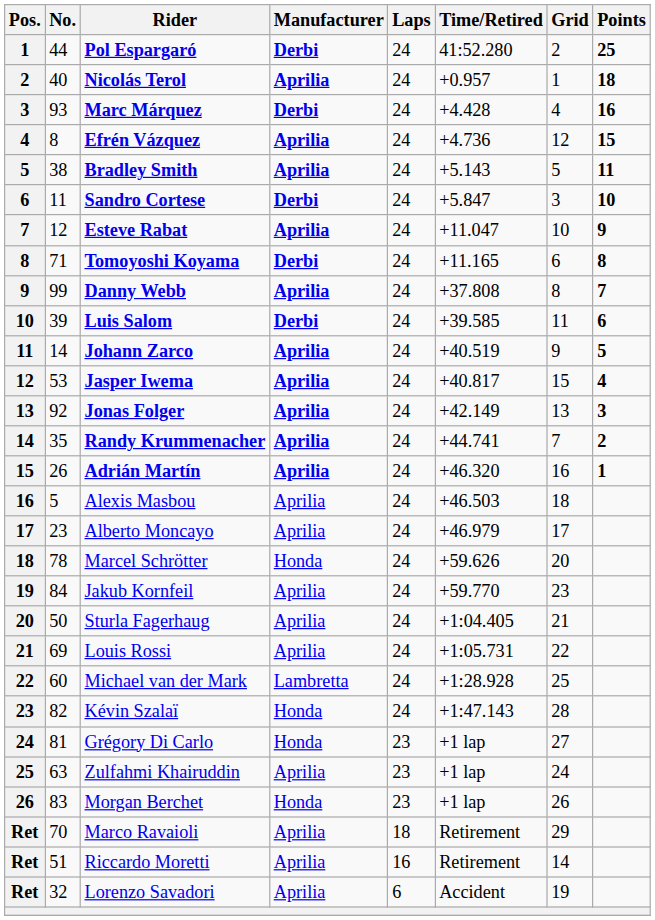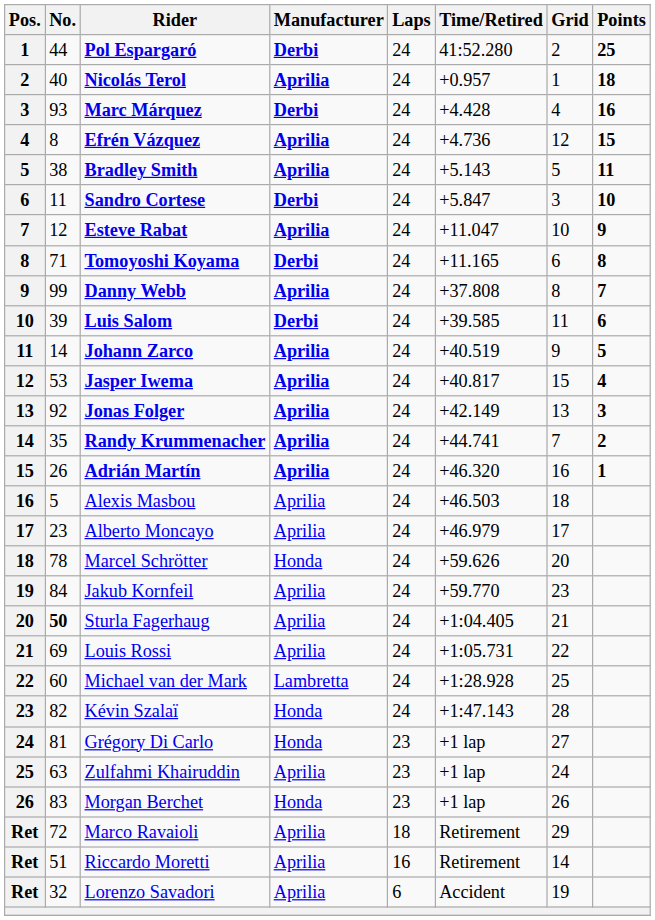 <table class="wikitable" style="font-size: 95%;">
 <tr>
 <th>Pos.</th>
 <th>No.</th>
 <th>Rider</th>
 <th>Manufacturer</th>
 <th>Laps</th>
 <th>Time/Retired</th>
 <th>Grid</th>
 <th>Points</th>
 </tr>
 <tr>
 <th>1</th>
 <td>44</td>
 <td> <strong><a href='#'>Pol Espargaró</a></strong></td>
 <td><strong><a href='#'>Derbi</a></strong></td>
 <td>24</td>
 <td>41:52.280</td>
 <td>2</td>
 <td><strong>25</strong></td>
 </tr>
 <tr>
 <th>2</th>
 <td>40</td>
 <td> <strong><a href='#'>Nicolás Terol</a></strong></td>
 <td><strong><a href='#'>Aprilia</a></strong></td>
 <td>24</td>
 <td>+0.957</td>
 <td>1</td>
 <td><strong>18</strong></td>
 </tr>
 <tr>
 <th>3</th>
 <td>93</td>
 <td> <strong><a href='#'>Marc Márquez</a></strong></td>
 <td><strong><a href='#'>Derbi</a></strong></td>
 <td>24</td>
 <td>+4.428</td>
 <td>4</td>
 <td><strong>16</strong></td>
 </tr>
 <tr>
 <th>4</th>
 <td>8</td>
 <td> <strong><a href='#'>Efrén Vázquez</a></strong></td>
 <td><strong><a href='#'>Aprilia</a></strong></td>
 <td>24</td>
 <td>+4.736</td>
 <td>12</td>
 <td><strong>15</strong></td>
 </tr>
 <tr>
 <th>5</th>
 <td>38</td>
 <td> <strong><a href='#'>Bradley Smith</a></strong></td>
 <td><strong><a href='#'>Aprilia</a></strong></td>
 <td>24</td>
 <td>+5.143</td>
 <td>5</td>
 <td><strong>11</strong></td>
 </tr>
 <tr>
 <th>6</th>
 <td>11</td>
 <td> <strong><a href='#'>Sandro Cortese</a></strong></td>
 <td><strong><a href='#'>Derbi</a></strong></td>
 <td>24</td>
 <td>+5.847</td>
 <td>3</td>
 <td><strong>10</strong></td>
 </tr>
 <tr>
 <th>7</th>
 <td>12</td>
 <td> <strong><a href='#'>Esteve Rabat</a></strong></td>
 <td><strong><a href='#'>Aprilia</a></strong></td>
 <td>24</td>
 <td>+11.047</td>
 <td>10</td>
 <td><strong>9</strong></td>
 </tr>
 <tr>
 <th>8</th>
 <td>71</td>
 <td> <strong><a href='#'>Tomoyoshi Koyama</a></strong></td>
 <td><strong><a href='#'>Derbi</a></strong></td>
 <td>24</td>
 <td>+11.165</td>
 <td>6</td>
 <td><strong>8</strong></td>
 </tr>
 <tr>
 <th>9</th>
 <td>99</td>
 <td> <strong><a href='#'>Danny Webb</a></strong></td>
 <td><strong><a href='#'>Aprilia</a></strong></td>
 <td>24</td>
 <td>+37.808</td>
 <td>8</td>
 <td><strong>7</strong></td>
 </tr>
 <tr>
 <th>10</th>
 <td>39</td>
 <td> <strong><a href='#'>Luis Salom</a></strong></td>
 <td><strong><a href='#'>Derbi</a></strong></td>
 <td>24</td>
 <td>+39.585</td>
 <td>11</td>
 <td><strong>6</strong></td>
 </tr>
 <tr>
 <th>11</th>
 <td>14</td>
 <td> <strong><a href='#'>Johann Zarco</a></strong></td>
 <td><strong><a href='#'>Aprilia</a></strong></td>
 <td>24</td>
 <td>+40.519</td>
 <td>9</td>
 <td><strong>5</strong></td>
 </tr>
 <tr>
 <th>12</th>
 <td>53</td>
 <td> <strong><a href='#'>Jasper Iwema</a></strong></td>
 <td><strong><a href='#'>Aprilia</a></strong></td>
 <td>24</td>
 <td>+40.817</td>
 <td>15</td>
 <td><strong>4</strong></td>
 </tr>
 <tr>
 <th>13</th>
 <td>92</td>
 <td> <strong><a href='#'>Jonas Folger</a></strong></td>
 <td><strong><a href='#'>Aprilia</a></strong></td>
 <td>24</td>
 <td>+42.149</td>
 <td>13</td>
 <td><strong>3</strong></td>
 </tr>
 <tr>
 <th>14</th>
 <td>35</td>
 <td> <strong><a href='#'>Randy Krummenacher</a></strong></td>
 <td><strong><a href='#'>Aprilia</a></strong></td>
 <td>24</td>
 <td>+44.741</td>
 <td>7</td>
 <td><strong>2</strong></td>
 </tr>
 <tr>
 <th>15</th>
 <td>26</td>
 <td> <strong><a href='#'>Adrián Martín</a></strong></td>
 <td><strong><a href='#'>Aprilia</a></strong></td>
 <td>24</td>
 <td>+46.320</td>
 <td>16</td>
 <td><strong>1</strong></td>
 </tr>
 <tr>
 <th>16</th>
 <td>5</td>
 <td> <a href='#'>Alexis Masbou</a></td>
 <td><a href='#'>Aprilia</a></td>
 <td>24</td>
 <td>+46.503</td>
 <td>18</td>
 <td></td>
 </tr>
 <tr>
 <th>17</th>
 <td>23</td>
 <td> <a href='#'>Alberto Moncayo</a></td>
 <td><a href='#'>Aprilia</a></td>
 <td>24</td>
 <td>+46.979</td>
 <td>17</td>
 <td></td>
 </tr>
 <tr>
 <th>18</th>
 <td>78</td>
 <td> <a href='#'>Marcel Schrötter</a></td>
 <td><a href='#'>Honda</a></td>
 <td>24</td>
 <td>+59.626</td>
 <td>20</td>
 <td></td>
 </tr>
 <tr>
 <th>19</th>
 <td>84</td>
 <td> <a href='#'>Jakub Kornfeil</a></td>
 <td><a href='#'>Aprilia</a></td>
 <td>24</td>
 <td>+59.770</td>
 <td>23</td>
 <td></td>
 </tr>
 <tr>
 <th>20</th>
-<td>50</td>
+<td><strong>50</strong></td>
 <td> <a href='#'>Sturla Fagerhaug</a></td>
 <td><a href='#'>Aprilia</a></td>
 <td>24</td>
 <td>+1:04.405</td>
 <td>21</td>
 <td></td>
 </tr>
 <tr>
 <th>21</th>
 <td>69</td>
 <td> <a href='#'>Louis Rossi</a></td>
 <td><a href='#'>Aprilia</a></td>
 <td>24</td>
 <td>+1:05.731</td>
 <td>22</td>
 <td></td>
 </tr>
 <tr>
 <th>22</th>
 <td>60</td>
 <td> <a href='#'>Michael van der Mark</a></td>
 <td><a href='#'>Lambretta</a></td>
 <td>24</td>
 <td>+1:28.928</td>
 <td>25</td>
 <td></td>
 </tr>
 <tr>
 <th>23</th>
 <td>82</td>
 <td> <a href='#'>Kévin Szalaï</a></td>
 <td><a href='#'>Honda</a></td>
 <td>24</td>
 <td>+1:47.143</td>
 <td>28</td>
 <td></td>
 </tr>
 <tr>
 <th>24</th>
 <td>81</td>
 <td> <a href='#'>Grégory Di Carlo</a></td>
 <td><a href='#'>Honda</a></td>
 <td>23</td>
 <td>+1 lap</td>
 <td>27</td>
 <td></td>
 </tr>
 <tr>
 <th>25</th>
 <td>63</td>
 <td> <a href='#'>Zulfahmi Khairuddin</a></td>
 <td><a href='#'>Aprilia</a></td>
 <td>23</td>
 <td>+1 lap</td>
 <td>24</td>
 <td></td>
 </tr>
 <tr>
 <th>26</th>
 <td>83</td>
 <td> <a href='#'>Morgan Berchet</a></td>
 <td><a href='#'>Honda</a></td>
 <td>23</td>
 <td>+1 lap</td>
 <td>26</td>
 <td></td>
 </tr>
 <tr>
 <th>Ret</th>
-<td>70</td>
+<td>72</td>
 <td> <a href='#'>Marco Ravaioli</a></td>
 <td><a href='#'>Aprilia</a></td>
 <td>18</td>
 <td>Retirement</td>
 <td>29</td>
 <td></td>
 </tr>
 <tr>
 <th>Ret</th>
 <td>51</td>
 <td> <a href='#'>Riccardo Moretti</a></td>
 <td><a href='#'>Aprilia</a></td>
 <td>16</td>
 <td>Retirement</td>
 <td>14</td>
 <td></td>
 </tr>
 <tr>
 <th>Ret</th>
 <td>32</td>
 <td> <a href='#'>Lorenzo Savadori</a></td>
 <td><a href='#'>Aprilia</a></td>
 <td>6</td>
 <td>Accident</td>
 <td>19</td>
 <td></td>
 </tr>
 <tr>
 <th colspan=8></th>
 </tr>
 <tr>
 </tr>
 </table>
